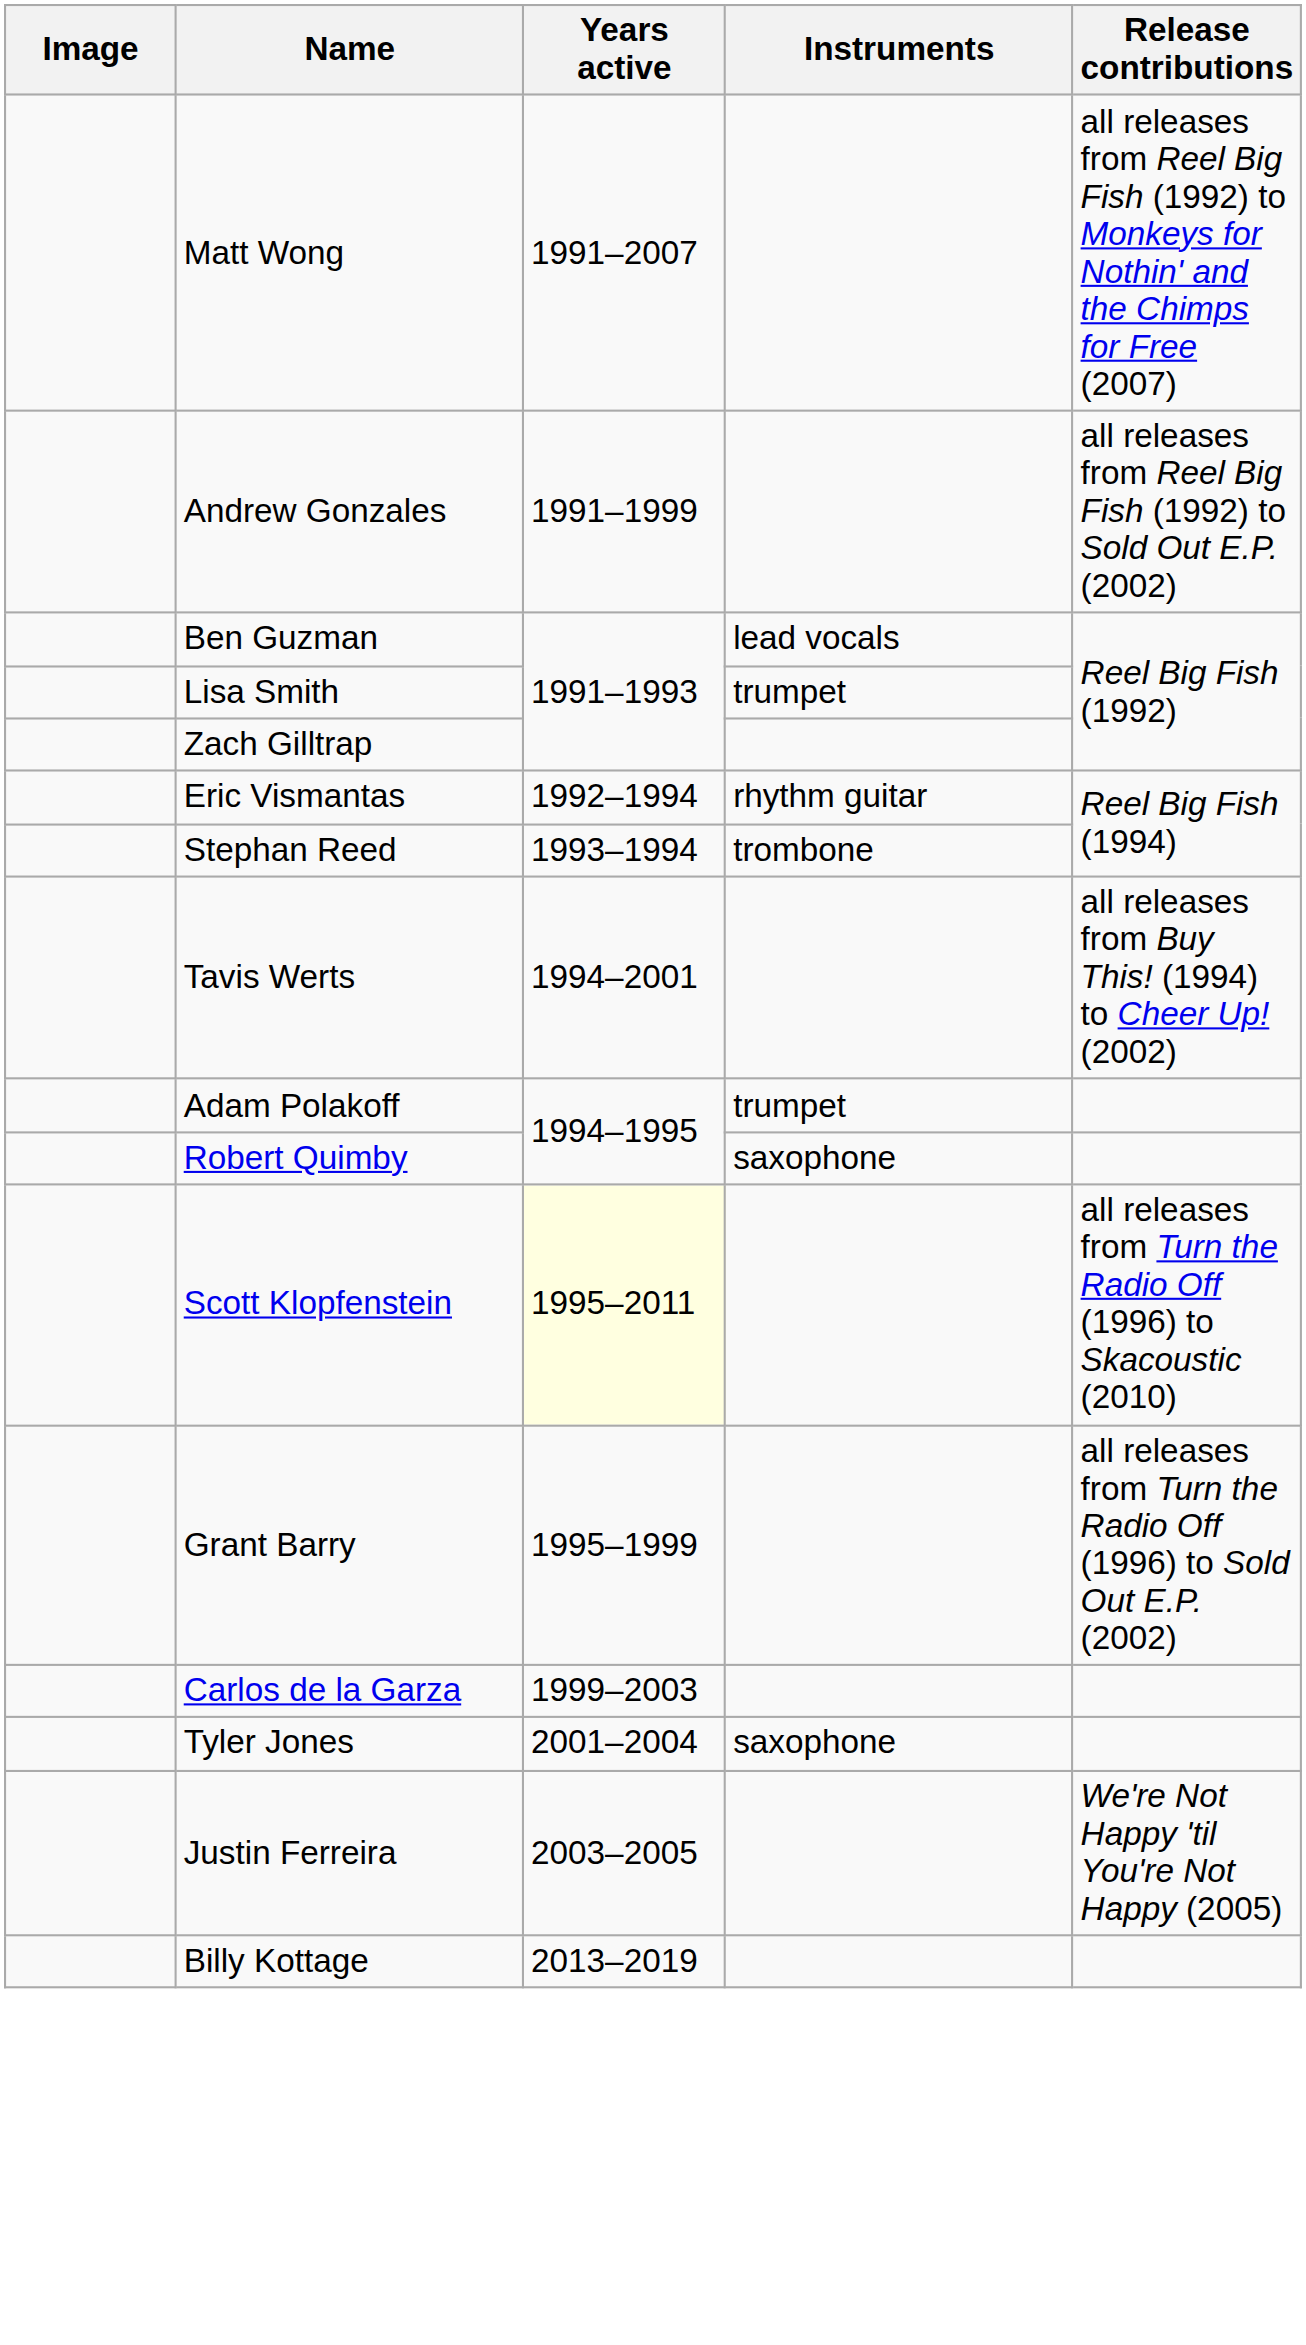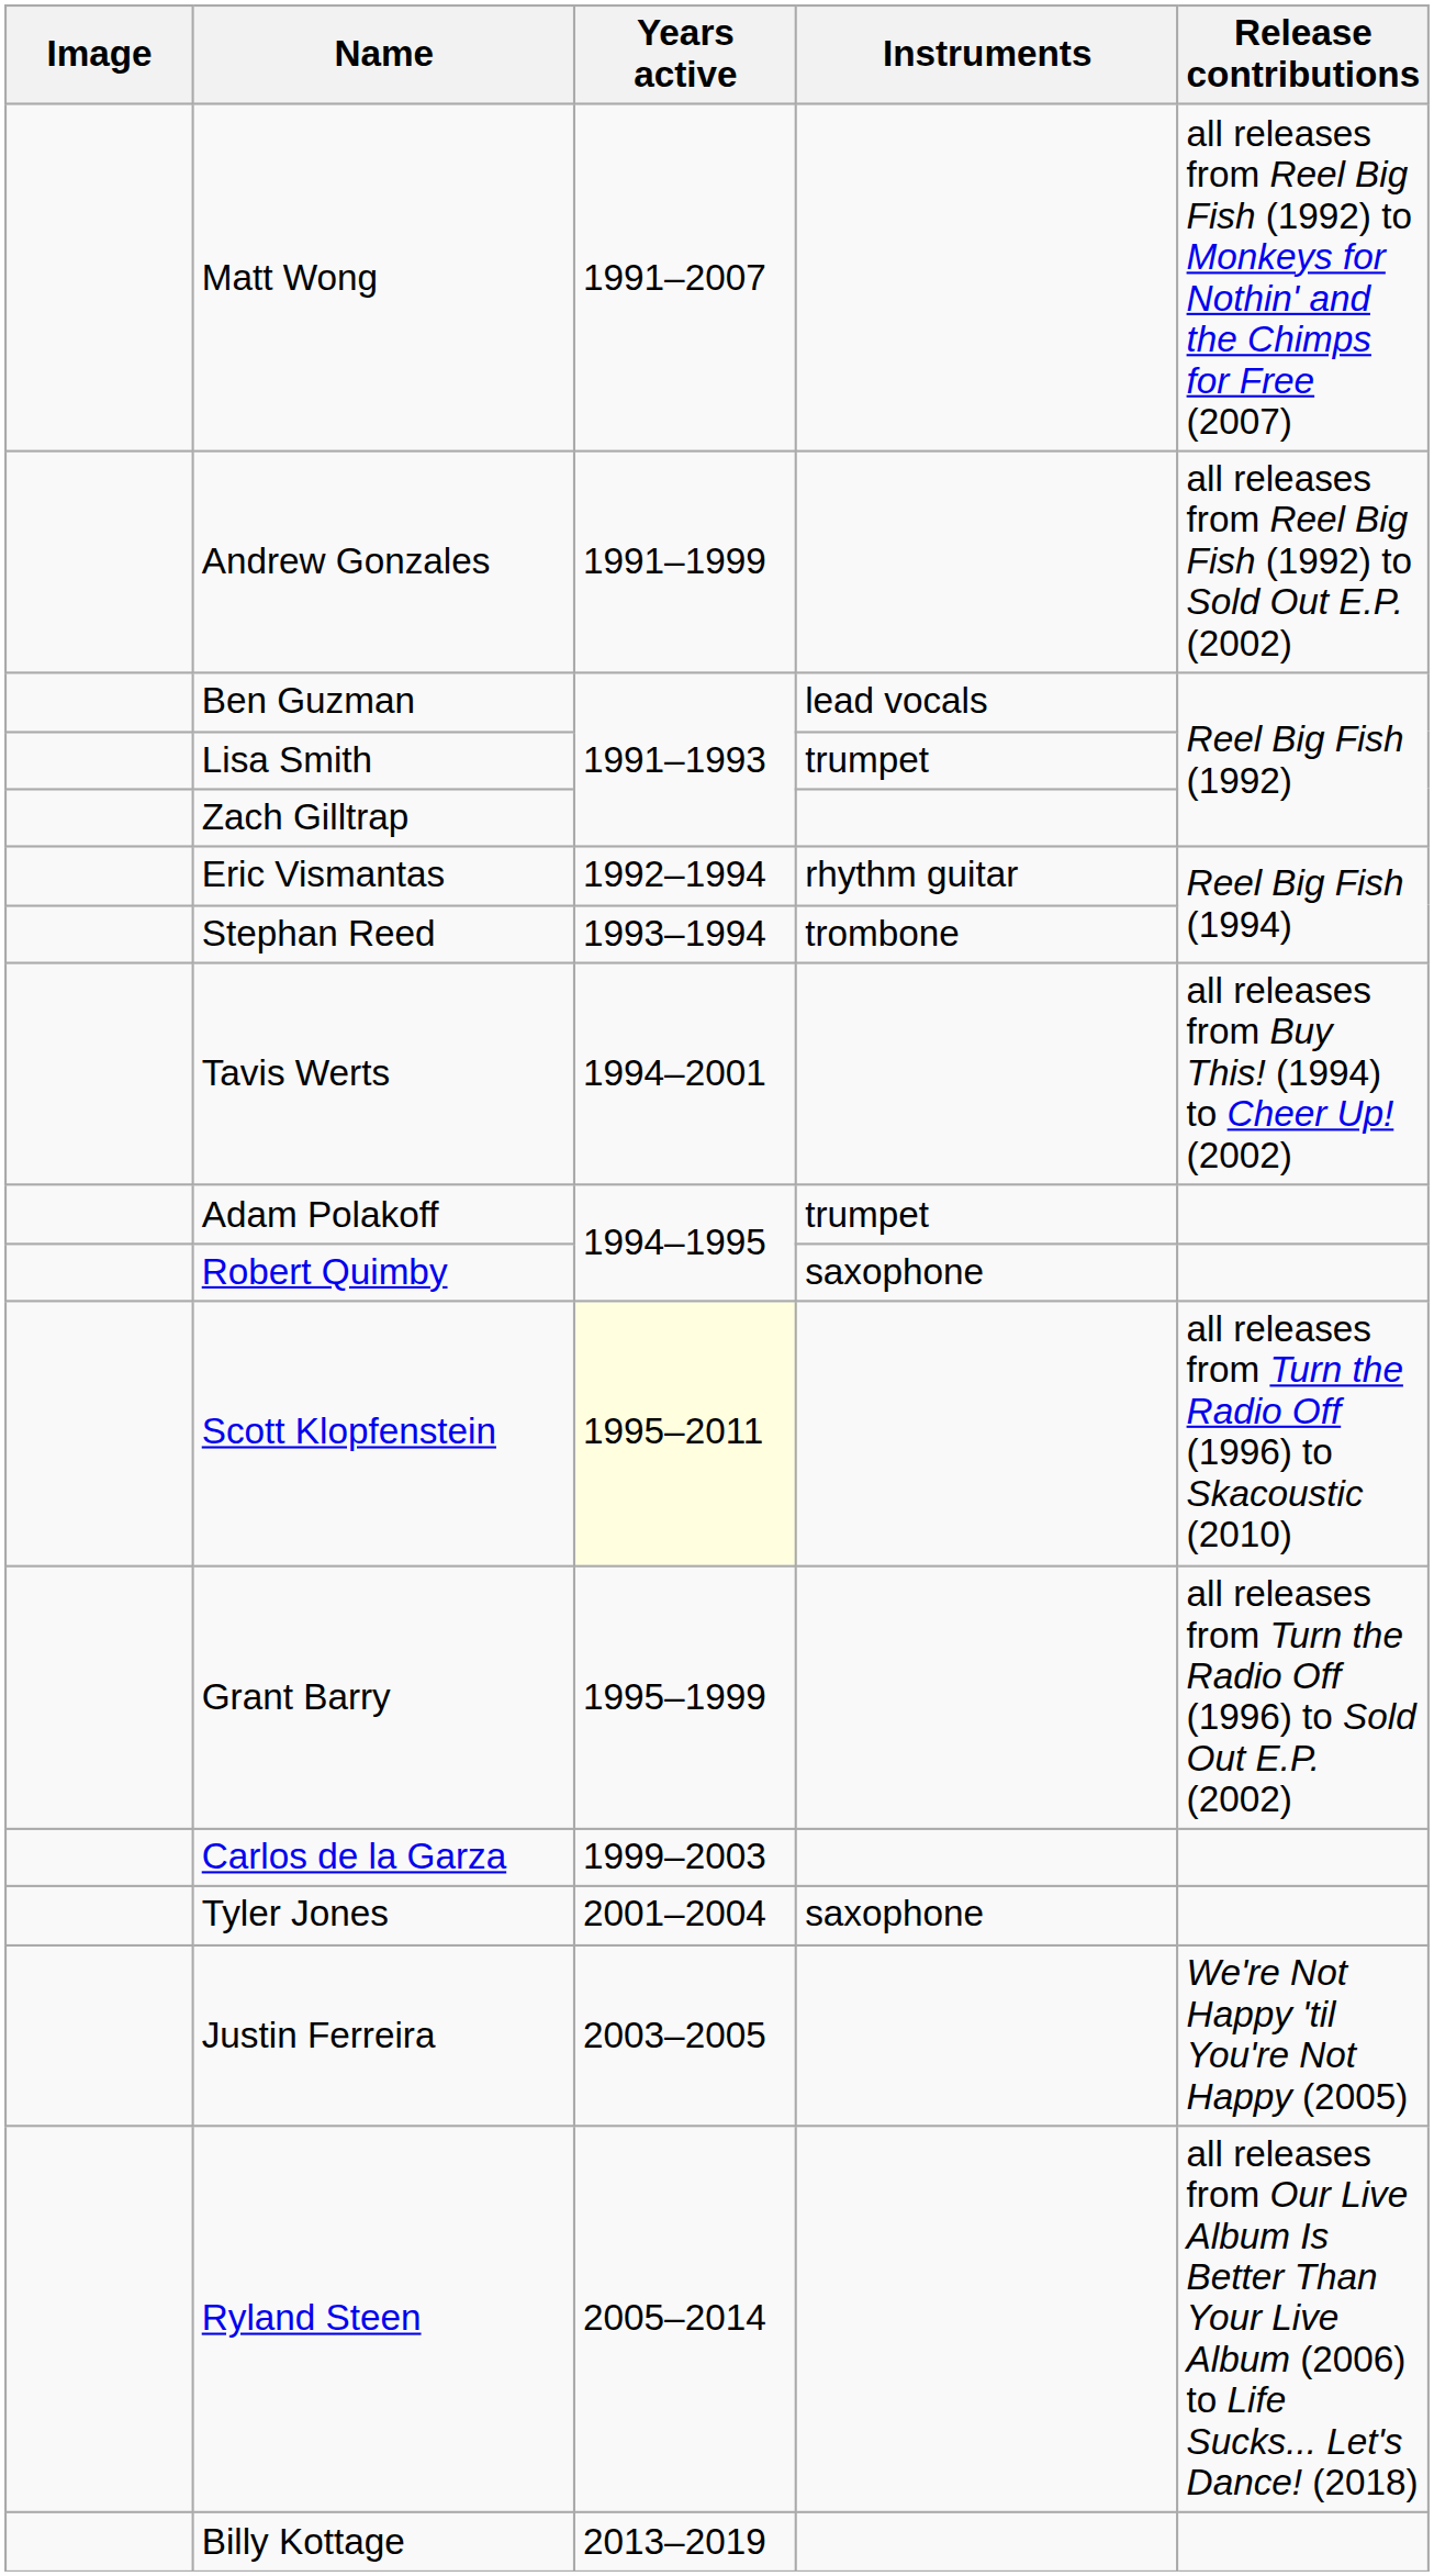 <table class="wikitable" border="1" width=100%>
 <tr>
 <th width="75">Image</th>
 <th width="160">Name</th>
 <th width="90">Years active</th>
 <th width="160">Instruments</th>
 <th>Release contributions</th>
 </tr>
 <tr>
 <td></td>
 <td>Matt Wong</td>
 <td>1991–2007</td>
 <td></td>
 <td>all releases from <em>Reel Big Fish</em> (1992) to <em><a href='#'>Monkeys for Nothin' and the Chimps for Free</a></em> (2007)</td>
 </tr>
 <tr>
 <td></td>
 <td>Andrew Gonzales</td>
 <td>1991–1999</td>
 <td></td>
 <td>all releases from <em>Reel Big Fish</em> (1992) to <em>Sold Out E.P.</em> (2002)</td>
 </tr>
 <tr>
 <td></td>
 <td>Ben Guzman</td>
 <td rowspan="3">1991–1993</td>
 <td>lead vocals</td>
 <td rowspan="3"><em>Reel Big Fish</em> (1992)</td>
 </tr>
 <tr>
 <td></td>
 <td>Lisa Smith</td>
 <td>trumpet</td>
 </tr>
 <tr>
 <td></td>
 <td>Zach Gilltrap</td>
 <td></td>
 </tr>
 <tr>
 <td></td>
 <td>Eric Vismantas</td>
 <td>1992–1994</td>
 <td>rhythm guitar</td>
 <td rowspan="2"><em>Reel Big Fish</em> (1994)</td>
 </tr>
 <tr>
 <td></td>
 <td>Stephan Reed</td>
 <td>1993–1994</td>
 <td>trombone</td>
 </tr>
 <tr>
 <td></td>
 <td>Tavis Werts</td>
 <td>1994–2001</td>
 <td></td>
 <td>all releases from <em>Buy This!</em> (1994) to <em><a href='#'>Cheer Up!</a></em> (2002)</td>
 </tr>
 <tr>
 <td></td>
 <td>Adam Polakoff</td>
 <td rowspan="2">1994–1995</td>
 <td>trumpet</td>
 <td></td>
 </tr>
 <tr>
 <td></td>
 <td><a href='#'>Robert Quimby</a></td>
 <td>saxophone</td>
 <td></td>
 </tr>
 <tr>
 <td></td>
 <td><a href='#'>Scott Klopfenstein</a></td>
 <td style="background: lightyellow;">1995–2011</td>
 <td></td>
 <td>all releases from <em><a href='#'>Turn the Radio Off</a></em> (1996) to <em>Skacoustic</em> (2010)</td>
 </tr>
 <tr>
 <td></td>
 <td>Grant Barry</td>
 <td>1995–1999</td>
 <td></td>
 <td>all releases from <em>Turn the Radio Off</em> (1996) to <em>Sold Out E.P.</em> (2002)</td>
 </tr>
 <tr>
 <td></td>
 <td><a href='#'>Carlos de la Garza</a></td>
 <td>1999–2003</td>
 <td></td>
 <td></td>
 </tr>
 <tr>
 <td></td>
 <td>Tyler Jones</td>
 <td>2001–2004 </td>
 <td>saxophone</td>
 <td></td>
 </tr>
 <tr>
 <td></td>
 <td>Justin Ferreira</td>
 <td>2003–2005</td>
 <td></td>
 <td><em>We're Not Happy 'til You're Not Happy</em> (2005)</td>
 </tr>
 <tr>
 <td></td>
+<td><a href='#'>Ryland Steen</a></td>
+<td>2005–2014</td>
+<td></td>
+<td>all releases from <em>Our Live Album Is Better Than Your Live Album</em> (2006) to <em>Life Sucks... Let's Dance!</em> (2018)</td>
+</tr>
+<tr>
+<td></td>
 <td>Billy Kottage</td>
 <td>2013–2019</td>
 <td></td>
 <td></td>
 </tr>
 </table>
